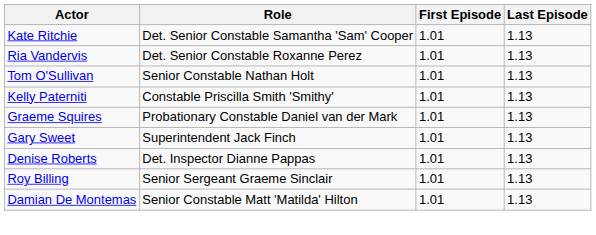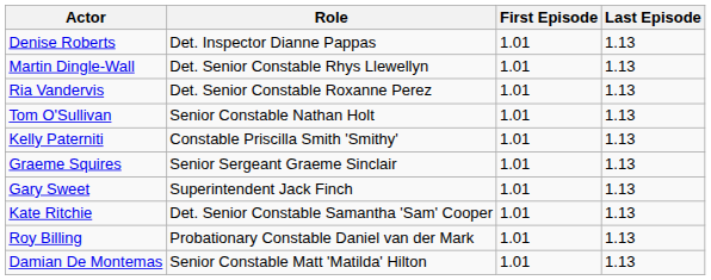 <table class="wikitable">
 <tr>
 <th>Actor</th>
 <th>Role</th>
 <th>First Episode</th>
 <th>Last Episode</th>
 </tr>
 <tr>
-<td><a href='#'>Kate Ritchie</a></td>
-<td>Det. Senior Constable Samantha 'Sam' Cooper</td>
+<td><a href='#'>Denise Roberts</a></td>
+<td>Det. Inspector Dianne Pappas</td>
+<td>1.01</td>
+<td>1.13</td>
+</tr>
+<tr>
+<td><a href='#'>Martin Dingle-Wall</a></td>
+<td>Det. Senior Constable Rhys Llewellyn</td>
 <td>1.01</td>
 <td>1.13</td>
 </tr>
 <tr>
 <td><a href='#'>Ria Vandervis</a></td>
 <td>Det. Senior Constable Roxanne Perez</td>
 <td>1.01</td>
 <td>1.13</td>
 </tr>
 <tr>
 <td><a href='#'>Tom O'Sullivan</a></td>
 <td>Senior Constable Nathan Holt</td>
 <td>1.01</td>
 <td>1.13</td>
 </tr>
 <tr>
 <td><a href='#'>Kelly Paterniti</a></td>
 <td>Constable Priscilla Smith 'Smithy'</td>
 <td>1.01</td>
 <td>1.13</td>
 </tr>
 <tr>
 <td><a href='#'>Graeme Squires</a></td>
-<td>Probationary Constable Daniel van der Mark</td>
+<td>Senior Sergeant Graeme Sinclair</td>
 <td>1.01</td>
 <td>1.13</td>
 </tr>
 <tr>
 <td><a href='#'>Gary Sweet</a></td>
 <td>Superintendent Jack Finch</td>
 <td>1.01</td>
 <td>1.13</td>
 </tr>
 <tr>
-<td><a href='#'>Denise Roberts</a></td>
-<td>Det. Inspector Dianne Pappas</td>
+<td><a href='#'>Kate Ritchie</a></td>
+<td>Det. Senior Constable Samantha 'Sam' Cooper</td>
 <td>1.01</td>
 <td>1.13</td>
 </tr>
 <tr>
 <td><a href='#'>Roy Billing</a></td>
-<td>Senior Sergeant Graeme Sinclair</td>
+<td>Probationary Constable Daniel van der Mark</td>
 <td>1.01</td>
 <td>1.13</td>
 </tr>
 <tr>
 <td><a href='#'>Damian De Montemas</a></td>
 <td>Senior Constable Matt 'Matilda' Hilton</td>
 <td>1.01</td>
 <td>1.13</td>
 </tr>
 </table>
